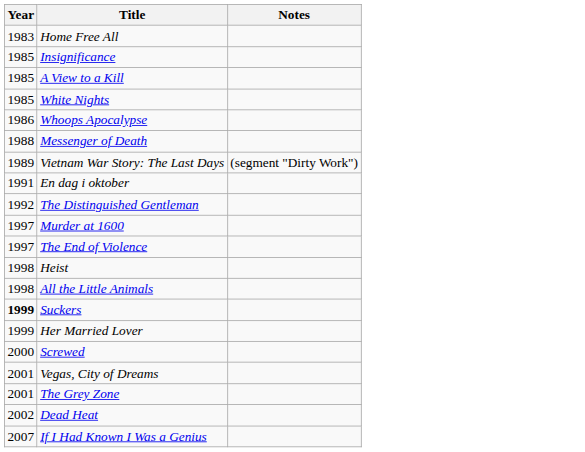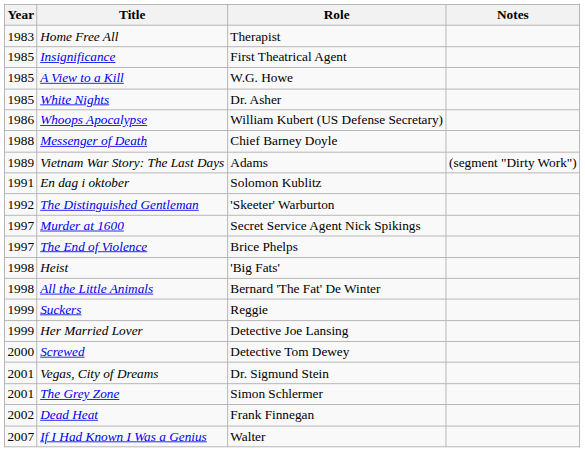 <table class="wikitable sortable">
 <tr>
 <th>Year</th>
 <th>Title</th>
+<th>Role</th>
 <th>Notes</th>
 </tr>
 <tr>
 <td>1983</td>
 <td><em>Home Free All</em></td>
+<td>Therapist</td>
 <td></td>
 </tr>
 <tr>
 <td>1985</td>
 <td><em><a href='#'>Insignificance</a></em></td>
+<td>First Theatrical Agent</td>
 <td></td>
 </tr>
 <tr>
 <td>1985</td>
 <td><em><a href='#'>A View to a Kill</a></em></td>
+<td>W.G. Howe</td>
 <td></td>
 </tr>
 <tr>
 <td>1985</td>
 <td><em><a href='#'>White Nights</a></em></td>
+<td>Dr. Asher</td>
 <td></td>
 </tr>
 <tr>
 <td>1986</td>
 <td><em><a href='#'>Whoops Apocalypse</a></em></td>
+<td>William Kubert (US Defense Secretary)</td>
 <td></td>
 </tr>
 <tr>
 <td>1988</td>
 <td><em><a href='#'>Messenger of Death</a></em></td>
+<td>Chief Barney Doyle</td>
 <td></td>
 </tr>
 <tr>
 <td>1989</td>
 <td><em>Vietnam War Story: The Last Days</em></td>
+<td>Adams</td>
 <td>(segment "Dirty Work")</td>
 </tr>
 <tr>
 <td>1991</td>
 <td><em>En dag i oktober</em></td>
+<td>Solomon Kublitz</td>
 <td></td>
 </tr>
 <tr>
 <td>1992</td>
 <td><em><a href='#'>The Distinguished Gentleman</a></em></td>
+<td>'Skeeter' Warburton</td>
 <td></td>
 </tr>
 <tr>
 <td>1997</td>
 <td><em><a href='#'>Murder at 1600</a></em></td>
+<td>Secret Service Agent Nick Spikings</td>
 <td></td>
 </tr>
 <tr>
 <td>1997</td>
 <td><em><a href='#'>The End of Violence</a></em></td>
+<td>Brice Phelps</td>
 <td></td>
 </tr>
 <tr>
 <td>1998</td>
 <td><em>Heist</em></td>
+<td>'Big Fats'</td>
 <td></td>
 </tr>
 <tr>
 <td>1998</td>
 <td><em><a href='#'>All the Little Animals</a></em></td>
+<td>Bernard 'The Fat' De Winter</td>
 <td></td>
 </tr>
 <tr>
-<td><strong>1999</strong></td>
+<td>1999</td>
 <td><em><a href='#'>Suckers</a></em></td>
+<td>Reggie</td>
 <td></td>
 </tr>
 <tr>
 <td>1999</td>
 <td><em>Her Married Lover</em></td>
+<td>Detective Joe Lansing</td>
 <td></td>
 </tr>
 <tr>
 <td>2000</td>
 <td><em><a href='#'>Screwed</a></em></td>
+<td>Detective Tom Dewey</td>
 <td></td>
 </tr>
 <tr>
 <td>2001</td>
 <td><em>Vegas, City of Dreams</em></td>
+<td>Dr. Sigmund Stein</td>
 <td></td>
 </tr>
 <tr>
 <td>2001</td>
 <td><em><a href='#'>The Grey Zone</a></em></td>
+<td>Simon Schlermer</td>
 <td></td>
 </tr>
 <tr>
 <td>2002</td>
 <td><em><a href='#'>Dead Heat</a></em></td>
+<td>Frank Finnegan</td>
 <td></td>
 </tr>
 <tr>
 <td>2007</td>
 <td><em><a href='#'>If I Had Known I Was a Genius</a></em></td>
+<td>Walter</td>
 <td></td>
 </tr>
 </table>
